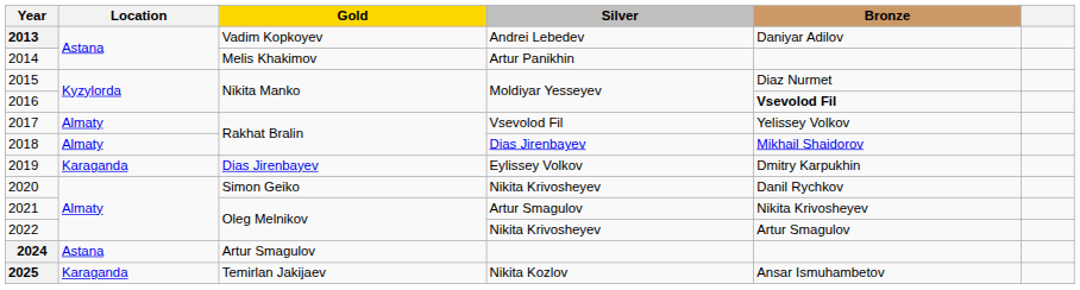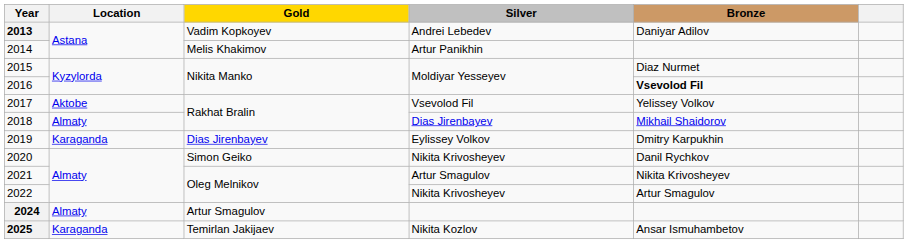 <table class="wikitable unsortable" style="text-align:left; width:80%">
 <tr>
 <th scope="col" style="text-align:center; width:5%">Year</th>
 <th scope="col" style="text-align:center; width:15%">Location</th>
 <td scope="col" style="text-align:center; width:25%; background:gold"><strong>Gold</strong></td>
 <td scope="col" style="text-align:center; width:25%; background:silver"><strong>Silver</strong></td>
 <td scope="col" style="text-align:center; width:25%; background:#c96"><strong>Bronze</strong></td>
 <th scope="col" style="text-align:center; width:5%"></th>
 </tr>
 <tr>
 <th scope="row" style="text-align:left">2013</th>
 <td rowspan="2"><a href='#'>Astana</a></td>
 <td>Vadim Kopkoyev</td>
 <td>Andrei Lebedev</td>
 <td>Daniyar Adilov</td>
 <td></td>
 </tr>
 <tr>
 <td>2014</td>
 <td>Melis Khakimov</td>
 <td>Artur Panikhin</td>
 <td></td>
 <td></td>
 </tr>
 <tr>
 <td>2015</td>
 <td rowspan="2"><a href='#'>Kyzylorda</a></td>
 <td rowspan="2">Nikita Manko</td>
 <td rowspan="2">Moldiyar Yesseyev</td>
 <td>Diaz Nurmet</td>
 <td></td>
 </tr>
 <tr>
 <td>2016</td>
 <td><strong>Vsevolod Fil</strong></td>
 <td></td>
 </tr>
 <tr>
 <td>2017</td>
-<td><a href='#'>Almaty</a></td>
+<td><a href='#'>Aktobe</a></td>
 <td rowspan="2">Rakhat Bralin</td>
 <td>Vsevolod Fil</td>
 <td>Yelissey Volkov</td>
 <td></td>
 </tr>
 <tr>
 <td>2018</td>
 <td><a href='#'>Almaty</a></td>
 <td><a href='#'>Dias Jirenbayev</a></td>
 <td><a href='#'>Mikhail Shaidorov</a></td>
 <td></td>
 </tr>
 <tr>
 <td>2019</td>
 <td><a href='#'>Karaganda</a></td>
 <td><a href='#'>Dias Jirenbayev</a></td>
 <td>Eylissey Volkov</td>
 <td>Dmitry Karpukhin</td>
 <td></td>
 </tr>
 <tr>
 <td>2020</td>
 <td rowspan="3"><a href='#'>Almaty</a></td>
 <td>Simon Geiko</td>
 <td>Nikita Krivosheyev</td>
 <td>Danil Rychkov</td>
 <td></td>
 </tr>
 <tr>
 <td>2021</td>
 <td rowspan="2">Oleg Melnikov</td>
 <td>Artur Smagulov</td>
 <td>Nikita Krivosheyev</td>
 <td></td>
 </tr>
 <tr>
 <td>2022</td>
 <td>Nikita Krivosheyev</td>
 <td>Artur Smagulov</td>
 <td></td>
 </tr>
 <tr>
 <th>2024</th>
-<td><a href='#'>Astana</a></td>
+<td><a href='#'>Almaty</a></td>
 <td>Artur Smagulov</td>
 <td></td>
 <td></td>
 <td></td>
 </tr>
 <tr>
 <th scope="row" style="text-align:left">2025</th>
 <td><a href='#'>Karaganda</a></td>
 <td>Temirlan Jakijaev</td>
 <td>Nikita Kozlov</td>
 <td>Ansar Ismuhambetov</td>
 <td></td>
 </tr>
 </table>
